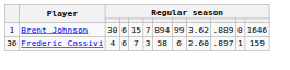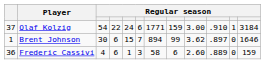 <table class="wikitable plainrowheaders" style="text-align:center;">
 <tr>
 <th scope="col" rowspan="2"></th>
 <th scope="col" rowspan="2">Player</th>
 <th scope=colgroup colspan=10>Regular season</th>
 </tr>
 <tr>
 <th scope="col"></th>
 <th scope="col"></th>
 <th scope="col"></th>
 <th scope="col"></th>
 <th scope="col"></th>
 <th scope="col"></th>
 <th scope="col"></th>
 <th scope="col"></th>
 <th scope="col"></th>
 <th scope="col"></th>
 </tr>
 <tr>
+<td scope="row">37</td>
+<td align="left"><a href='#'>Olaf Kolzig</a></td>
+<td>54</td>
+<td>22</td>
+<td>24</td>
+<td>6</td>
+<td>1771</td>
+<td>159</td>
+<td>3.00</td>
+<td>.910</td>
+<td>1</td>
+<td>3184</td>
+</tr>
+<tr>
 <td scope="row">1</td>
 <td align="left"><a href='#'>Brent Johnson</a></td>
 <td>30</td>
 <td>6</td>
 <td>15</td>
 <td>7</td>
 <td>894</td>
 <td>99</td>
 <td>3.62</td>
-<td>.889</td>
+<td>.897</td>
 <td>0</td>
 <td>1646</td>
 </tr>
 <tr>
 <td scope="row">36</td>
 <td align="left"><a href='#'>Frederic Cassivi</a></td>
 <td>4</td>
 <td>6</td>
-<td>7</td>
+<td>1</td>
 <td>3</td>
 <td>58</td>
 <td>6</td>
 <td>2.60</td>
-<td>.897</td>
-<td>1</td>
+<td>.889</td>
+<td>0</td>
 <td>159</td>
 </tr>
 </table>
